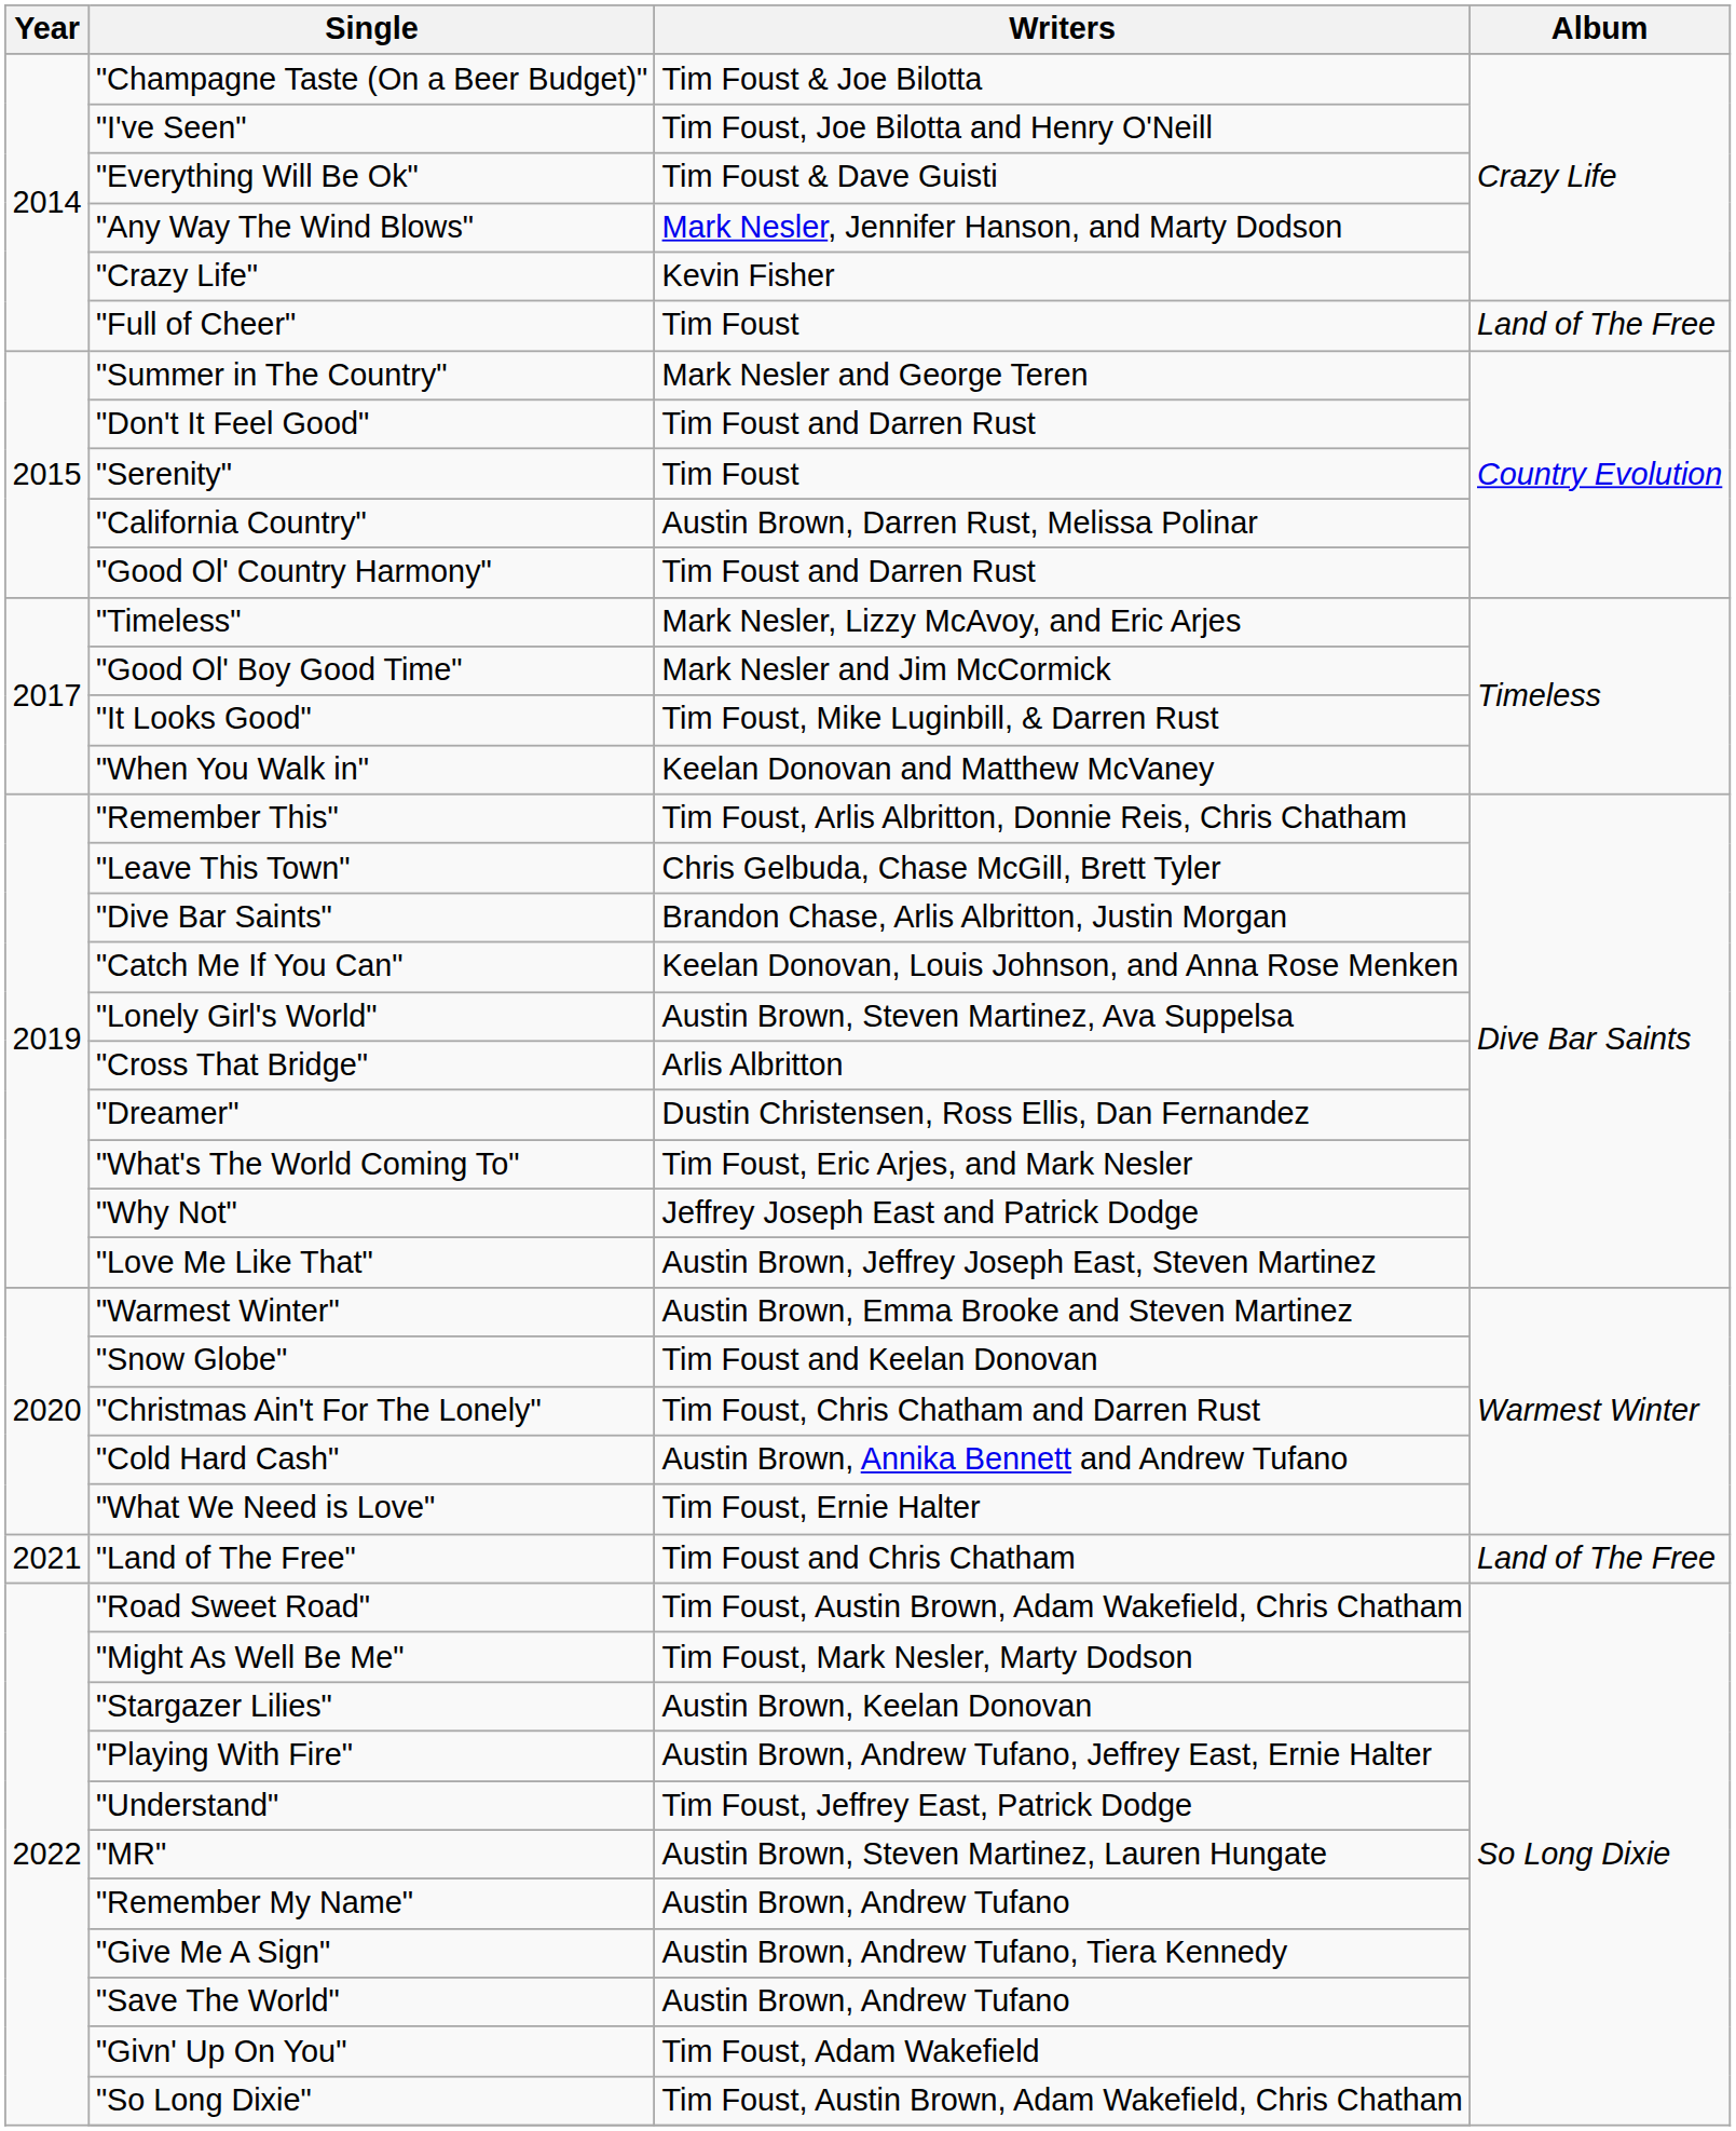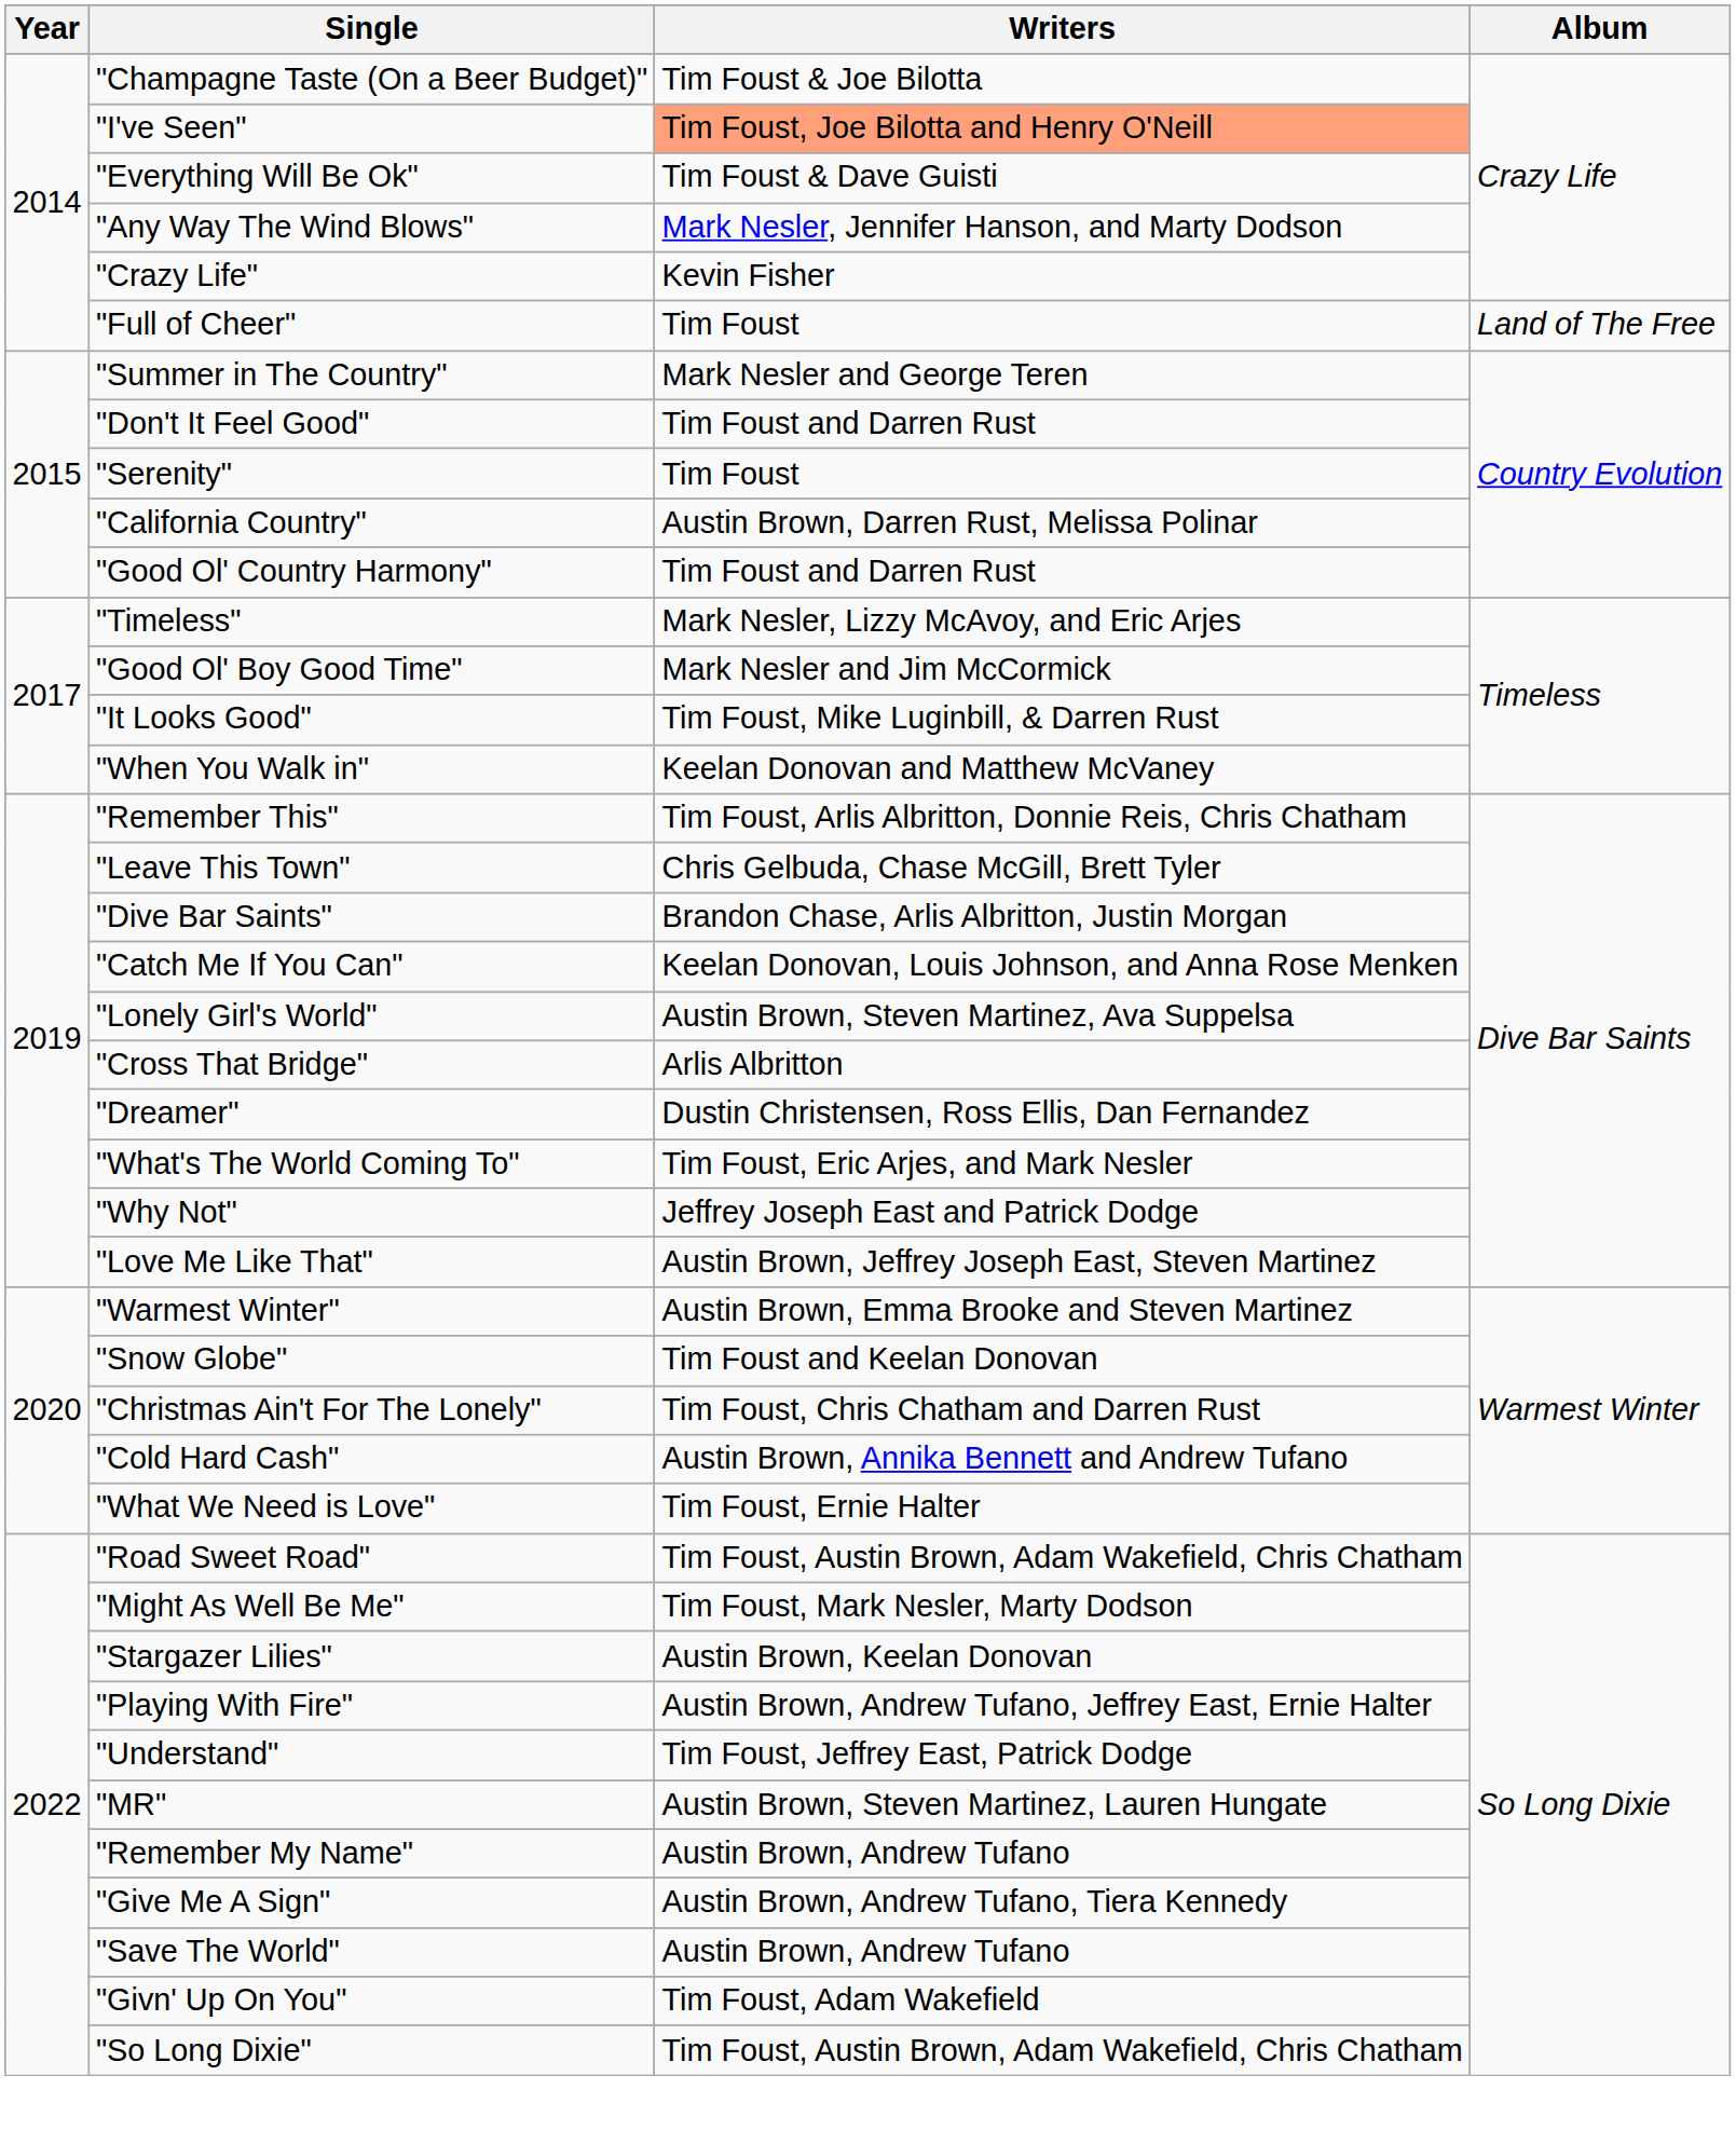 <table class="wikitable">
 <tr>
 <th>Year</th>
 <th>Single</th>
 <th>Writers</th>
 <th>Album</th>
 </tr>
 <tr>
 <td rowspan=6>2014</td>
 <td>"Champagne Taste (On a Beer Budget)"</td>
 <td>Tim Foust & Joe Bilotta</td>
 <td rowspan=5><em>Crazy Life</em></td>
 </tr>
 <tr>
 <td>"I've Seen"</td>
-<td>Tim Foust, Joe Bilotta and Henry O'Neill</td>
+<td style="background: lightsalmon;">Tim Foust, Joe Bilotta and Henry O'Neill</td>
 </tr>
 <tr>
 <td>"Everything Will Be Ok"</td>
 <td>Tim Foust & Dave Guisti</td>
 </tr>
 <tr>
 <td>"Any Way The Wind Blows"</td>
 <td><a href='#'>Mark Nesler</a>, Jennifer Hanson, and Marty Dodson</td>
 </tr>
 <tr>
 <td>"Crazy Life"</td>
 <td>Kevin Fisher</td>
 </tr>
 <tr>
 <td>"Full of Cheer"</td>
 <td>Tim Foust</td>
 <td><em>Land of The Free</em></td>
 </tr>
 <tr>
 <td rowspan=5>2015</td>
 <td>"Summer in The Country"</td>
 <td>Mark Nesler and George Teren</td>
 <td rowspan=5><em><a href='#'>Country Evolution</a></em></td>
 </tr>
 <tr>
 <td>"Don't It Feel Good"</td>
 <td>Tim Foust and Darren Rust</td>
 </tr>
 <tr>
 <td>"Serenity"</td>
 <td>Tim Foust</td>
 </tr>
 <tr>
 <td>"California Country"</td>
 <td>Austin Brown, Darren Rust, Melissa Polinar</td>
 </tr>
 <tr>
 <td>"Good Ol' Country Harmony"</td>
 <td>Tim Foust and Darren Rust</td>
 </tr>
 <tr>
 <td rowspan=4>2017</td>
 <td>"Timeless"</td>
 <td>Mark Nesler, Lizzy McAvoy, and Eric Arjes</td>
 <td rowspan=4><em>Timeless</em></td>
 </tr>
 <tr>
 <td>"Good Ol' Boy Good Time"</td>
 <td>Mark Nesler and Jim McCormick</td>
 </tr>
 <tr>
 <td>"It Looks Good"</td>
 <td>Tim Foust, Mike Luginbill, & Darren Rust</td>
 </tr>
 <tr>
 <td>"When You Walk in"</td>
 <td>Keelan Donovan and Matthew McVaney</td>
 </tr>
 <tr>
 <td rowspan=10>2019</td>
 <td>"Remember This"</td>
 <td>Tim Foust, Arlis Albritton, Donnie Reis, Chris Chatham</td>
 <td rowspan=10><em>Dive Bar Saints</em></td>
 </tr>
 <tr>
 <td>"Leave This Town"</td>
 <td>Chris Gelbuda, Chase McGill, Brett Tyler</td>
 </tr>
 <tr>
 <td>"Dive Bar Saints"</td>
 <td>Brandon Chase, Arlis Albritton, Justin Morgan</td>
 </tr>
 <tr>
 <td>"Catch Me If You Can"</td>
 <td>Keelan Donovan, Louis Johnson, and Anna Rose Menken</td>
 </tr>
 <tr>
 <td>"Lonely Girl's World"</td>
 <td>Austin Brown, Steven Martinez, Ava Suppelsa</td>
 </tr>
 <tr>
 <td>"Cross That Bridge"</td>
 <td>Arlis Albritton</td>
 </tr>
 <tr>
 <td>"Dreamer"</td>
 <td>Dustin Christensen, Ross Ellis, Dan Fernandez</td>
 </tr>
 <tr>
 <td>"What's The World Coming To"</td>
 <td>Tim Foust, Eric Arjes, and Mark Nesler</td>
 </tr>
 <tr>
 <td>"Why Not"</td>
 <td>Jeffrey Joseph East and Patrick Dodge</td>
 </tr>
 <tr>
 <td>"Love Me Like That"</td>
 <td>Austin Brown, Jeffrey Joseph East, Steven Martinez</td>
 </tr>
 <tr>
 <td rowspan=5>2020</td>
 <td>"Warmest Winter"</td>
 <td>Austin Brown, Emma Brooke and Steven Martinez</td>
 <td rowspan=5><em>Warmest Winter</em></td>
 </tr>
 <tr>
 <td>"Snow Globe"</td>
 <td>Tim Foust and Keelan Donovan</td>
 </tr>
 <tr>
 <td>"Christmas Ain't For The Lonely"</td>
 <td>Tim Foust, Chris Chatham and Darren Rust</td>
 </tr>
 <tr>
 <td>"Cold Hard Cash"</td>
 <td>Austin Brown, <a href='#'>Annika Bennett</a> and Andrew Tufano</td>
 </tr>
 <tr>
 <td>"What We Need is Love"</td>
 <td>Tim Foust, Ernie Halter</td>
 </tr>
 <tr>
-<td>2021</td>
-<td>"Land of The Free"</td>
-<td>Tim Foust and Chris Chatham</td>
-<td><em>Land of The Free</em></td>
-</tr>
-<tr>
 <td rowspan="12">2022</td>
 <td>"Road Sweet Road"</td>
 <td>Tim Foust, Austin Brown, Adam Wakefield, Chris Chatham</td>
 <td rowspan="12"><em>So Long Dixie</em></td>
 </tr>
 <tr>
 <td>"Might As Well Be Me"</td>
 <td>Tim Foust, Mark Nesler, Marty Dodson</td>
 </tr>
 <tr>
 <td>"Stargazer Lilies"</td>
 <td>Austin Brown, Keelan Donovan</td>
 </tr>
 <tr>
 <td>"Playing With Fire"</td>
 <td>Austin Brown, Andrew Tufano, Jeffrey East, Ernie Halter</td>
 </tr>
 <tr>
 <td>"Understand"</td>
 <td>Tim Foust, Jeffrey East, Patrick Dodge</td>
 </tr>
 <tr>
 <td>"MR"</td>
 <td>Austin Brown, Steven Martinez, Lauren Hungate</td>
 </tr>
 <tr>
 <td>"Remember My Name"</td>
 <td>Austin Brown, Andrew Tufano</td>
 </tr>
 <tr>
 <td>"Give Me A Sign"</td>
 <td>Austin Brown, Andrew Tufano, Tiera Kennedy</td>
 </tr>
 <tr>
 <td>"Save The World"</td>
 <td>Austin Brown, Andrew Tufano</td>
 </tr>
 <tr>
 <td>"Givn' Up On You"</td>
 <td>Tim Foust, Adam Wakefield</td>
 </tr>
 <tr>
 <td>"So Long Dixie"</td>
 <td>Tim Foust, Austin Brown, Adam Wakefield, Chris Chatham</td>
 </tr>
 <tr>
 </tr>
 </table>
